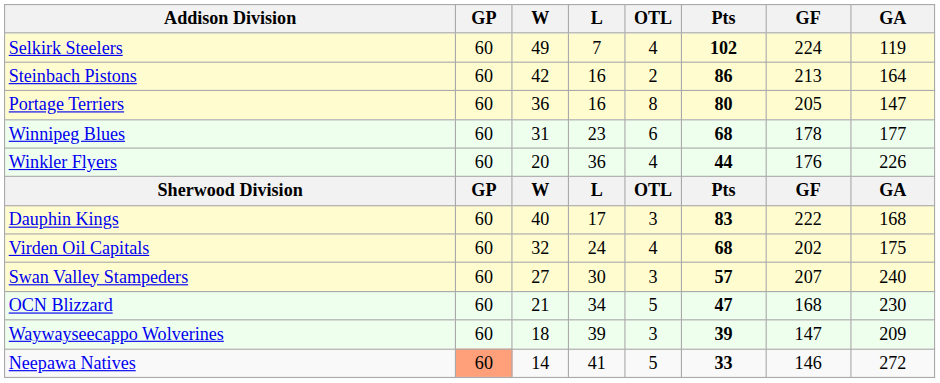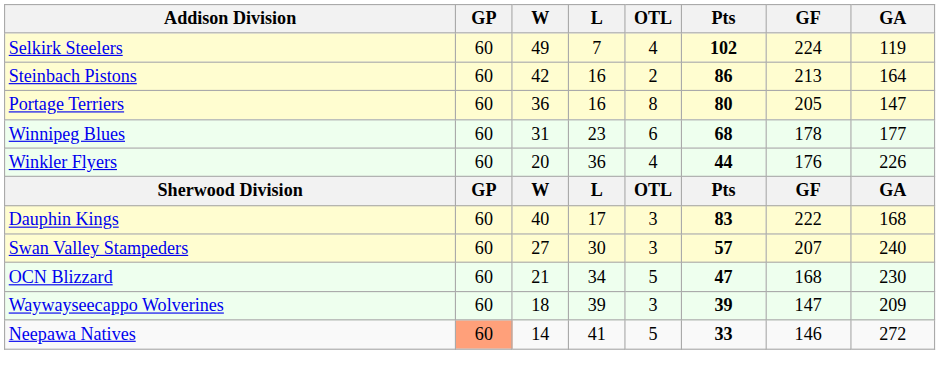 <table class="wikitable">
 <tr>
 <th bgcolor="#DDDDFF" width="40%">Addison Division</th>
 <th bgcolor="#DDDDFF" width="5%">GP</th>
 <th bgcolor="#DDDDFF" width="5%">W</th>
 <th bgcolor="#DDDDFF" width="5%">L</th>
 <th bgcolor="#DDDDFF" width="5%">OTL</th>
 <th bgcolor="#DDDDFF" width="7.5%">Pts</th>
 <th bgcolor="#DDDDFF" width="7.5%">GF</th>
 <th bgcolor="#DDDDFF" width="7.5%">GA</th>
 </tr>
 <tr align=center bgcolor=#FFFDD0>
 <td align=left><a href='#'>Selkirk Steelers</a></td>
 <td>60</td>
 <td>49</td>
 <td>7</td>
 <td>4</td>
 <td><strong>102</strong></td>
 <td>224</td>
 <td>119</td>
 </tr>
 <tr align=center bgcolor=#FFFDD0>
 <td align=left><a href='#'>Steinbach Pistons</a></td>
 <td>60</td>
 <td>42</td>
 <td>16</td>
 <td>2</td>
 <td><strong>86</strong></td>
 <td>213</td>
 <td>164</td>
 </tr>
 <tr align=center bgcolor=#FFFDD0>
 <td align=left><a href='#'>Portage Terriers</a></td>
 <td>60</td>
 <td>36</td>
 <td>16</td>
 <td>8</td>
 <td><strong>80</strong></td>
 <td>205</td>
 <td>147</td>
 </tr>
 <tr align=center bgcolor=#eeffee>
 <td align=left><a href='#'>Winnipeg Blues</a></td>
 <td>60</td>
 <td>31</td>
 <td>23</td>
 <td>6</td>
 <td><strong>68</strong></td>
 <td>178</td>
 <td>177</td>
 </tr>
 <tr align=center bgcolor=#eeffee>
 <td align=left><a href='#'>Winkler Flyers</a></td>
 <td>60</td>
 <td>20</td>
 <td>36</td>
 <td>4</td>
 <td><strong>44</strong></td>
 <td>176</td>
 <td>226</td>
 </tr>
 <tr>
 <th bgcolor="#DDDDFF" width="40%">Sherwood Division</th>
 <th bgcolor="#DDDDFF" width="5%">GP</th>
 <th bgcolor="#DDDDFF" width="5%">W</th>
 <th bgcolor="#DDDDFF" width="5%">L</th>
 <th bgcolor="#DDDDFF" width="5%">OTL</th>
 <th bgcolor="#DDDDFF" width="7.5%">Pts</th>
 <th bgcolor="#DDDDFF" width="7.5%">GF</th>
 <th bgcolor="#DDDDFF" width="7.5%">GA</th>
 </tr>
 <tr align=center bgcolor=#FFFDD0>
 <td align=left><a href='#'>Dauphin Kings</a></td>
 <td>60</td>
 <td>40</td>
 <td>17</td>
 <td>3</td>
 <td><strong>83</strong></td>
 <td>222</td>
 <td>168</td>
 </tr>
 <tr align=center bgcolor=#FFFDD0>
-<td align=left><a href='#'>Virden Oil Capitals</a></td>
-<td>60</td>
-<td>32</td>
-<td>24</td>
-<td>4</td>
-<td><strong>68</strong></td>
-<td>202</td>
-<td>175</td>
-</tr>
-<tr align=center bgcolor=#FFFDD0>
 <td align=left><a href='#'>Swan Valley Stampeders</a></td>
 <td>60</td>
 <td>27</td>
 <td>30</td>
 <td>3</td>
 <td><strong>57</strong></td>
 <td>207</td>
 <td>240</td>
 </tr>
 <tr align=center bgcolor=#eeffee>
 <td align=left><a href='#'>OCN Blizzard</a></td>
 <td>60</td>
 <td>21</td>
 <td>34</td>
 <td>5</td>
 <td><strong>47</strong></td>
 <td>168</td>
 <td>230</td>
 </tr>
 <tr align=center bgcolor=#eeffee>
 <td align=left><a href='#'>Waywayseecappo Wolverines</a></td>
 <td>60</td>
 <td>18</td>
 <td>39</td>
 <td>3</td>
 <td><strong>39</strong></td>
 <td>147</td>
 <td>209</td>
 </tr>
 <tr align=center>
 <td align=left><a href='#'>Neepawa Natives</a></td>
 <td style="background: lightsalmon;">60</td>
 <td>14</td>
 <td>41</td>
 <td>5</td>
 <td><strong>33</strong></td>
 <td>146</td>
 <td>272</td>
 </tr>
 </table>
